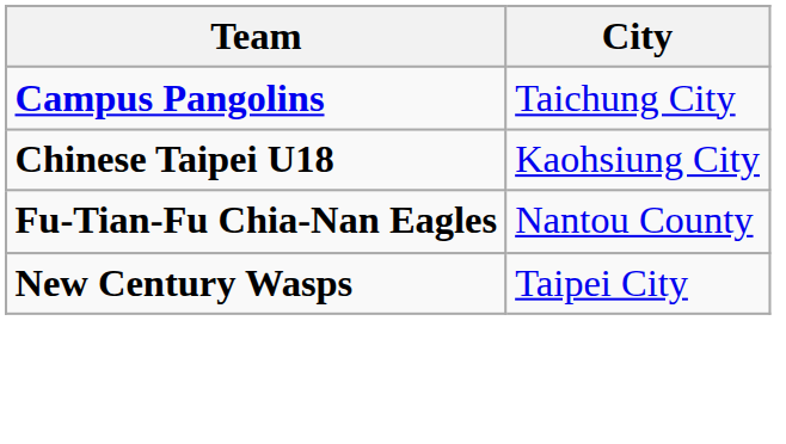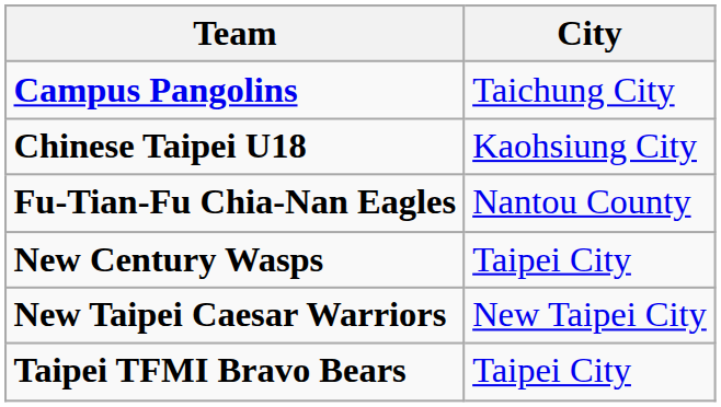 <table class="wikitable">
 <tr>
 <th>Team</th>
 <th>City</th>
 </tr>
 <tr>
 <td><strong><a href='#'>Campus Pangolins</a></strong></td>
 <td><a href='#'>Taichung City</a></td>
 </tr>
 <tr>
 <td><strong>Chinese Taipei U18</strong></td>
 <td><a href='#'>Kaohsiung City</a></td>
 </tr>
 <tr>
 <td><strong>Fu-Tian-Fu Chia-Nan Eagles</strong></td>
 <td><a href='#'>Nantou County</a></td>
 </tr>
 <tr>
 <td><strong>New Century Wasps</strong></td>
 <td><a href='#'>Taipei City</a></td>
 </tr>
+<tr>
+<td><strong>New Taipei Caesar Warriors</strong></td>
+<td><a href='#'>New Taipei City</a></td>
+</tr>
+<tr>
+<td><strong>Taipei TFMI Bravo Bears</strong></td>
+<td><a href='#'>Taipei City</a></td>
+</tr>
 </table>
